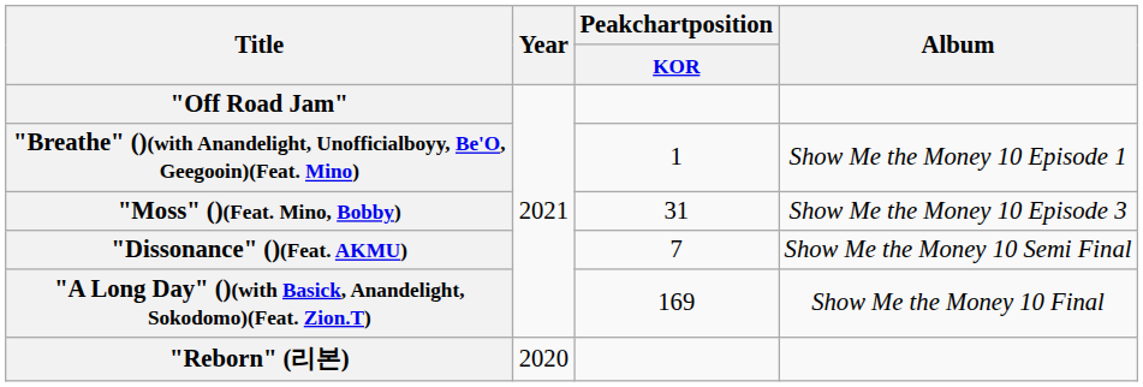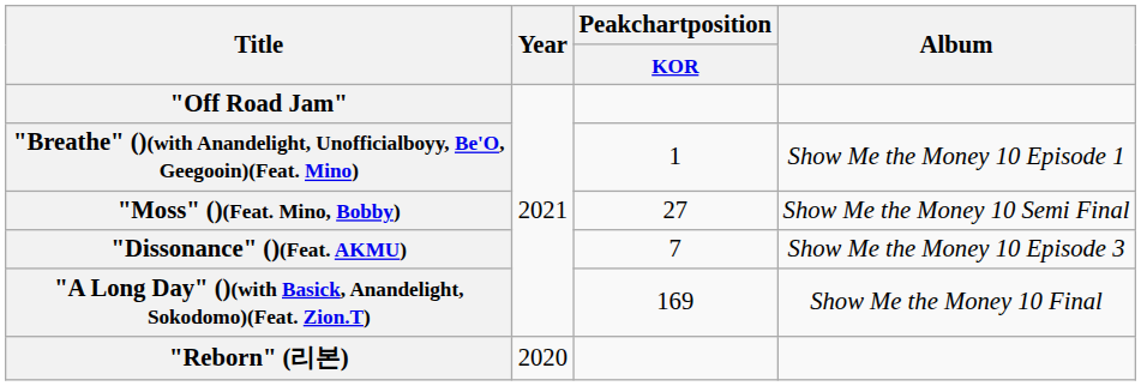 <table class="wikitable plainrowheaders" style="text-align:center;" border="1">
 <tr>
 <th rowspan="2" scope="col" style="width:20em;">Title</th>
 <th rowspan="2" scope="col">Year</th>
 <th scope="col">Peakchartposition</th>
 <th rowspan="2" scope="col">Album</th>
 </tr>
 <tr>
 <th scope="col"><small><a href='#'>KOR</a></small></th>
 </tr>
 <tr>
 <th scope="row">"Off Road Jam"</th>
 <td rowspan="5">2021</td>
 <td></td>
 <td></td>
 </tr>
 <tr>
 <th scope="row">"Breathe" ()<small>(with Anandelight, Unofficialboyy, <a href='#'>Be'O</a>, Geegooin)</small><small>(Feat. <a href='#'>Mino</a>)</small></th>
 <td>1</td>
 <td><em>Show Me the Money 10 Episode 1</em></td>
 </tr>
 <tr>
 <th scope="row">"Moss" ()<small>(Feat. Mino, <a href='#'>Bobby</a>)</small></th>
-<td>31</td>
-<td><em>Show Me the Money 10 Episode 3</em></td>
+<td>27</td>
+<td><em>Show Me the Money 10 Semi Final</em></td>
 </tr>
 <tr>
 <th scope="row">"Dissonance" ()<small>(Feat. <a href='#'>AKMU</a>)</small></th>
 <td>7</td>
-<td><em>Show Me the Money 10 Semi Final</em></td>
+<td><em>Show Me the Money 10 Episode 3</em></td>
 </tr>
 <tr>
 <th scope="row">"A Long Day" ()<small>(with <a href='#'>Basick</a>, Anandelight, Sokodomo)</small><small>(Feat. <a href='#'>Zion.T</a>)</small></th>
 <td>169</td>
 <td><em>Show Me the Money 10 Final</em></td>
 </tr>
 <tr>
 <th scope="row">"Reborn" (리본)</th>
 <td>2020</td>
 <td></td>
 <td></td>
 </tr>
 </table>
